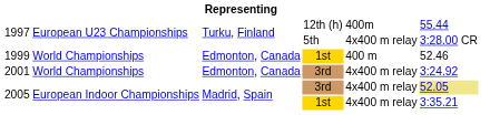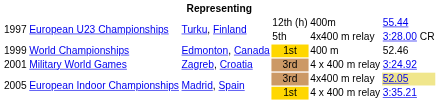 <table>
 <tr>
 <th colspan="6">Representing </th>
 </tr>
 <tr>
 <td rowspan=2>1997</td>
 <td rowspan=2><a href='#'>European U23 Championships</a></td>
 <td rowspan=2><a href='#'>Turku</a>, <a href='#'>Finland</a></td>
 <td>12th (h)</td>
 <td>400m</td>
 <td><a href='#'>55.44</a></td>
 </tr>
 <tr>
 <td>5th</td>
 <td>4x400 m relay</td>
 <td><a href='#'>3:28.00</a> CR</td>
 </tr>
 <tr>
 <td>1999</td>
 <td><a href='#'>World Championships</a></td>
 <td><a href='#'>Edmonton</a>, <a href='#'>Canada</a></td>
 <td bgcolor="gold" align="center">1st</td>
 <td>400 m</td>
 <td>52.46</td>
 </tr>
 <tr>
 <td>2001</td>
-<td><a href='#'>World Championships</a></td>
-<td><a href='#'>Edmonton</a>, <a href='#'>Canada</a></td>
+<td><a href='#'>Military World Games</a></td>
+<td><a href='#'>Zagreb</a>, <a href='#'>Croatia</a></td>
 <td bgcolor="cc9966" align="center">3rd</td>
-<td>4x400 m relay</td>
+<td>4 x 400 m relay</td>
 <td><a href='#'>3:24.92</a></td>
 </tr>
 <tr>
 <td rowspan=2>2005</td>
 <td rowspan=2><a href='#'>European Indoor Championships</a></td>
 <td rowspan=2><a href='#'>Madrid</a>, <a href='#'>Spain</a></td>
 <td bgcolor="cc9966" align="center">3rd</td>
 <td>4x400 m relay</td>
 <td style="background: khaki;"><a href='#'>52.05</a></td>
 </tr>
 <tr>
 <td bgcolor="gold" align="center">1st</td>
-<td>4x400 m relay</td>
+<td>4 x 400 m relay</td>
 <td><a href='#'>3:35.21</a></td>
 </tr>
 </table>
